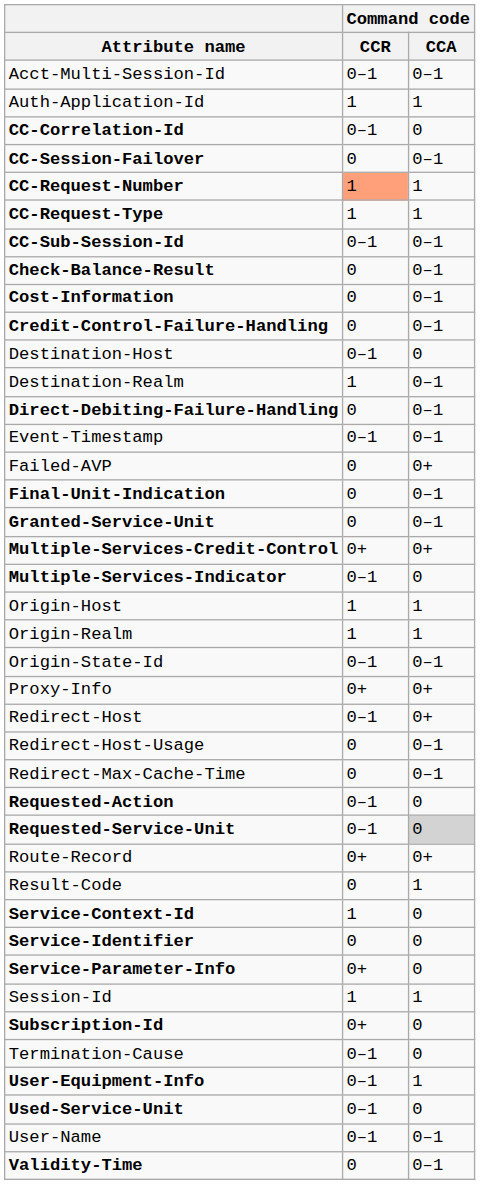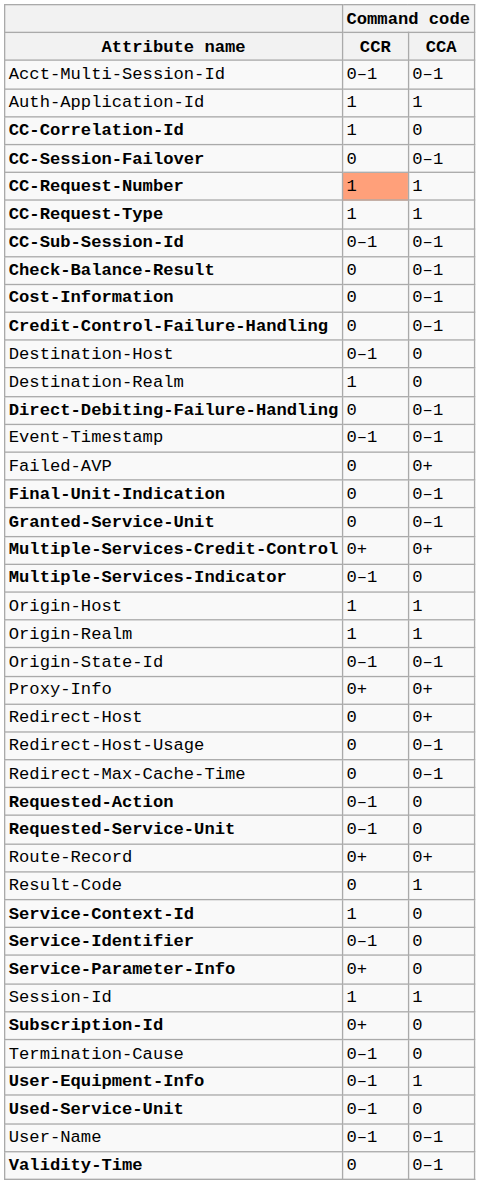 <table class="wikitable">
 <tr>
 <th></th>
 <th colspan=2>Command code</th>
 </tr>
 <tr>
 <th>Attribute name</th>
 <th>CCR</th>
 <th>CCA</th>
 </tr>
 <tr>
 <td>Acct-Multi-Session-Id</td>
 <td>0–1</td>
 <td>0–1</td>
 </tr>
 <tr>
 <td>Auth-Application-Id</td>
 <td>1</td>
 <td>1</td>
 </tr>
 <tr>
 <td><strong>CC-Correlation-Id</strong></td>
-<td>0–1</td>
+<td>1</td>
 <td>0</td>
 </tr>
 <tr>
 <td><strong>CC-Session-Failover</strong></td>
 <td>0</td>
 <td>0–1</td>
 </tr>
 <tr>
 <td><strong>CC-Request-Number</strong></td>
 <td style="background: lightsalmon;">1</td>
 <td>1</td>
 </tr>
 <tr>
 <td><strong>CC-Request-Type</strong></td>
 <td>1</td>
 <td>1</td>
 </tr>
 <tr>
 <td><strong>CC-Sub-Session-Id</strong></td>
 <td>0–1</td>
 <td>0–1</td>
 </tr>
 <tr>
 <td><strong>Check-Balance-Result</strong></td>
 <td>0</td>
 <td>0–1</td>
 </tr>
 <tr>
 <td><strong>Cost-Information</strong></td>
 <td>0</td>
 <td>0–1</td>
 </tr>
 <tr>
 <td><strong>Credit-Control-Failure-Handling</strong></td>
 <td>0</td>
 <td>0–1</td>
 </tr>
 <tr>
 <td>Destination-Host</td>
 <td>0–1</td>
 <td>0</td>
 </tr>
 <tr>
 <td>Destination-Realm</td>
 <td>1</td>
-<td>0–1</td>
+<td>0</td>
 </tr>
 <tr>
 <td><strong>Direct-Debiting-Failure-Handling</strong></td>
 <td>0</td>
 <td>0–1</td>
 </tr>
 <tr>
 <td>Event-Timestamp</td>
 <td>0–1</td>
 <td>0–1</td>
 </tr>
 <tr>
 <td>Failed-AVP</td>
 <td>0</td>
 <td>0+</td>
 </tr>
 <tr>
 <td><strong>Final-Unit-Indication</strong></td>
 <td>0</td>
 <td>0–1</td>
 </tr>
 <tr>
 <td><strong>Granted-Service-Unit</strong></td>
 <td>0</td>
 <td>0–1</td>
 </tr>
 <tr>
 <td><strong>Multiple-Services-Credit-Control</strong></td>
 <td>0+</td>
 <td>0+</td>
 </tr>
 <tr>
 <td><strong>Multiple-Services-Indicator</strong></td>
 <td>0–1</td>
 <td>0</td>
 </tr>
 <tr>
 <td>Origin-Host</td>
 <td>1</td>
 <td>1</td>
 </tr>
 <tr>
 <td>Origin-Realm</td>
 <td>1</td>
 <td>1</td>
 </tr>
 <tr>
 <td>Origin-State-Id</td>
 <td>0–1</td>
 <td>0–1</td>
 </tr>
 <tr>
 <td>Proxy-Info</td>
 <td>0+</td>
 <td>0+</td>
 </tr>
 <tr>
 <td>Redirect-Host</td>
-<td>0–1</td>
+<td>0</td>
 <td>0+</td>
 </tr>
 <tr>
 <td>Redirect-Host-Usage</td>
 <td>0</td>
 <td>0–1</td>
 </tr>
 <tr>
 <td>Redirect-Max-Cache-Time</td>
 <td>0</td>
 <td>0–1</td>
 </tr>
 <tr>
 <td><strong>Requested-Action</strong></td>
 <td>0–1</td>
 <td>0</td>
 </tr>
 <tr>
 <td><strong>Requested-Service-Unit</strong></td>
 <td>0–1</td>
-<td style="background: lightgrey;">0</td>
+<td>0</td>
 </tr>
 <tr>
 <td>Route-Record</td>
 <td>0+</td>
 <td>0+</td>
 </tr>
 <tr>
 <td>Result-Code</td>
 <td>0</td>
 <td>1</td>
 </tr>
 <tr>
 <td><strong>Service-Context-Id</strong></td>
 <td>1</td>
 <td>0</td>
 </tr>
 <tr>
 <td><strong>Service-Identifier</strong></td>
-<td>0</td>
+<td>0–1</td>
 <td>0</td>
 </tr>
 <tr>
 <td><strong>Service-Parameter-Info</strong></td>
 <td>0+</td>
 <td>0</td>
 </tr>
 <tr>
 <td>Session-Id</td>
 <td>1</td>
 <td>1</td>
 </tr>
 <tr>
 <td><strong>Subscription-Id</strong></td>
 <td>0+</td>
 <td>0</td>
 </tr>
 <tr>
 <td>Termination-Cause</td>
 <td>0–1</td>
 <td>0</td>
 </tr>
 <tr>
 <td><strong>User-Equipment-Info</strong></td>
 <td>0–1</td>
 <td>1</td>
 </tr>
 <tr>
 <td><strong>Used-Service-Unit</strong></td>
 <td>0–1</td>
 <td>0</td>
 </tr>
 <tr>
 <td>User-Name</td>
 <td>0–1</td>
 <td>0–1</td>
 </tr>
 <tr>
 <td><strong>Validity-Time</strong></td>
 <td>0</td>
 <td>0–1</td>
 </tr>
 <tr>
 </tr>
 </table>
